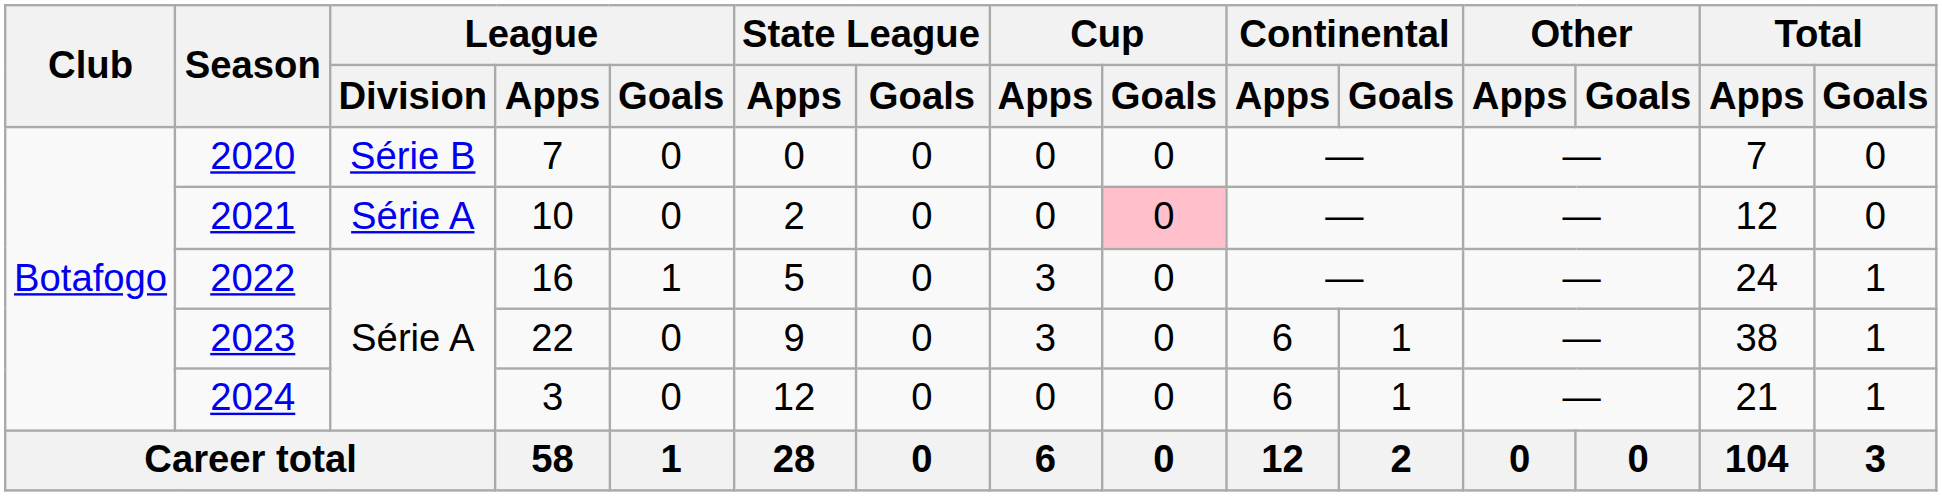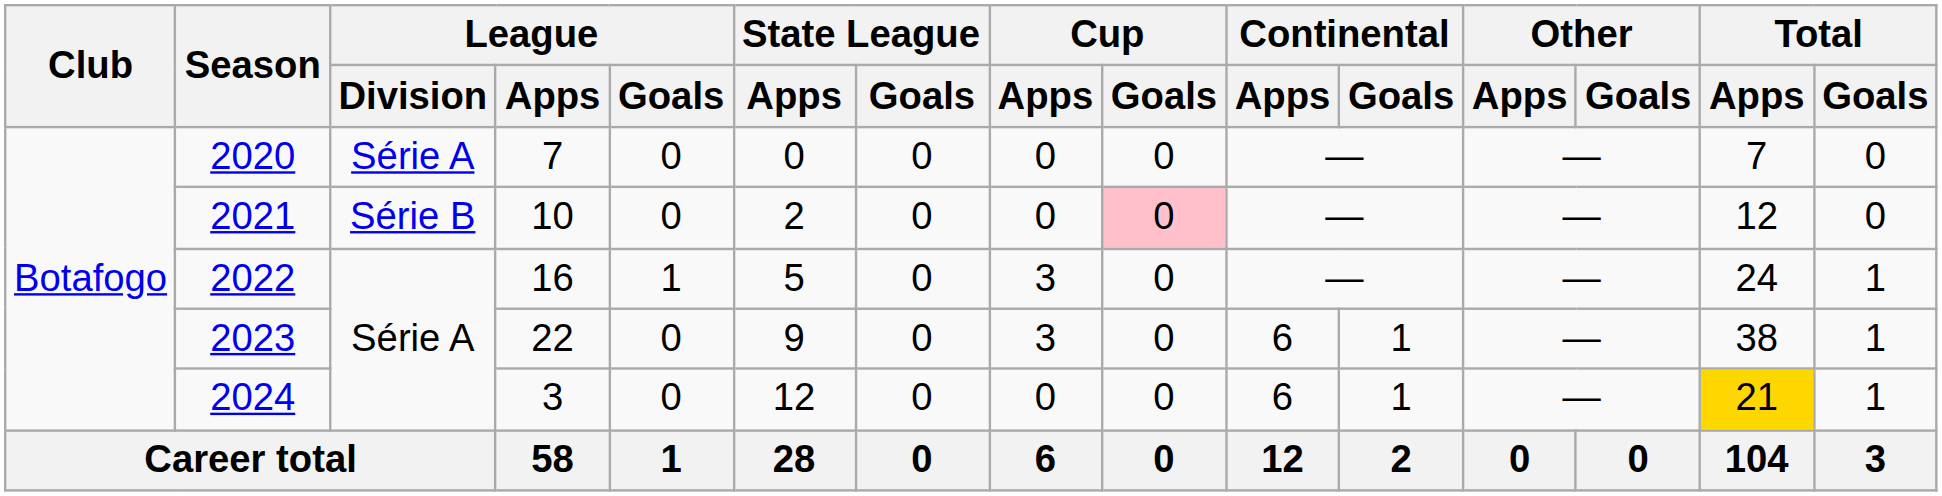 <table class="wikitable" style="text-align: center">
 <tr>
 <th rowspan="2">Club</th>
 <th rowspan="2">Season</th>
 <th colspan="3">League</th>
 <th colspan="2">State League</th>
 <th colspan="2">Cup</th>
 <th colspan="2">Continental</th>
 <th colspan="2">Other</th>
 <th colspan="2">Total</th>
 </tr>
 <tr>
 <th>Division</th>
 <th>Apps</th>
 <th>Goals</th>
 <th>Apps</th>
 <th>Goals</th>
 <th>Apps</th>
 <th>Goals</th>
 <th>Apps</th>
 <th>Goals</th>
 <th>Apps</th>
 <th>Goals</th>
 <th>Apps</th>
 <th>Goals</th>
 </tr>
 <tr>
 <td rowspan="5"><a href='#'>Botafogo</a></td>
 <td><a href='#'>2020</a></td>
-<td><a href='#'>Série B</a></td>
+<td><a href='#'>Série A</a></td>
 <td>7</td>
 <td>0</td>
 <td>0</td>
 <td>0</td>
 <td>0</td>
 <td>0</td>
 <td colspan="2">—</td>
 <td colspan="2">—</td>
 <td>7</td>
 <td>0</td>
 </tr>
 <tr>
 <td><a href='#'>2021</a></td>
-<td><a href='#'>Série A</a></td>
+<td><a href='#'>Série B</a></td>
 <td>10</td>
 <td>0</td>
 <td>2</td>
 <td>0</td>
 <td>0</td>
 <td style="background: pink;">0</td>
 <td colspan="2">—</td>
 <td colspan="2">—</td>
 <td>12</td>
 <td>0</td>
 </tr>
 <tr>
 <td><a href='#'>2022</a></td>
 <td rowspan="3">Série A</td>
 <td>16</td>
 <td>1</td>
 <td>5</td>
 <td>0</td>
 <td>3</td>
 <td>0</td>
 <td colspan="2">—</td>
 <td colspan="2">—</td>
 <td>24</td>
 <td>1</td>
 </tr>
 <tr>
 <td><a href='#'>2023</a></td>
 <td>22</td>
 <td>0</td>
 <td>9</td>
 <td>0</td>
 <td>3</td>
 <td>0</td>
 <td>6</td>
 <td>1</td>
 <td colspan="2">—</td>
 <td>38</td>
 <td>1</td>
 </tr>
 <tr>
 <td><a href='#'>2024</a></td>
 <td>3</td>
 <td>0</td>
 <td>12</td>
 <td>0</td>
 <td>0</td>
 <td>0</td>
 <td>6</td>
 <td>1</td>
 <td colspan="2">—</td>
-<td>21</td>
+<td style="background: gold;">21</td>
 <td>1</td>
 </tr>
 <tr>
 <th colspan="3"><strong>Career total</strong></th>
 <th>58</th>
 <th>1</th>
 <th>28</th>
 <th>0</th>
 <th>6</th>
 <th>0</th>
 <th>12</th>
 <th>2</th>
 <th>0</th>
 <th>0</th>
 <th>104</th>
 <th>3</th>
 </tr>
 </table>
